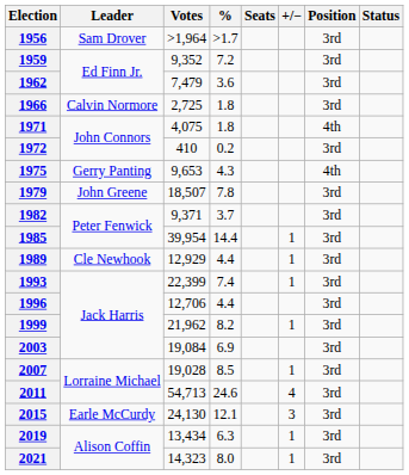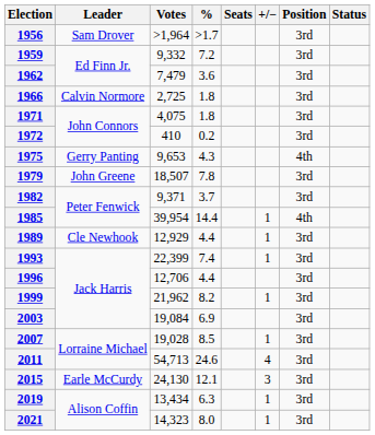 <table class=wikitable style="text-align: center;">
 <tr>
 <th>Election</th>
 <th>Leader</th>
 <th>Votes</th>
 <th>%</th>
 <th>Seats</th>
 <th>+/−</th>
 <th>Position</th>
 <th>Status</th>
 </tr>
 <tr>
 <th><a href='#'>1956</a></th>
 <td><a href='#'>Sam Drover</a></td>
 <td>>1,964</td>
 <td>>1.7</td>
 <td></td>
 <td></td>
 <td> 3rd</td>
 <td></td>
 </tr>
 <tr>
 <th><a href='#'>1959</a></th>
 <td rowspan=2><a href='#'>Ed Finn Jr.</a></td>
-<td>9,352</td>
+<td>9,332</td>
 <td>7.2</td>
 <td></td>
 <td></td>
 <td> 3rd</td>
 <td></td>
 </tr>
 <tr>
 <th><a href='#'>1962</a></th>
 <td>7,479</td>
 <td>3.6</td>
 <td></td>
 <td></td>
 <td> 3rd</td>
 <td></td>
 </tr>
 <tr>
 <th><a href='#'>1966</a></th>
 <td><a href='#'>Calvin Normore</a></td>
 <td>2,725</td>
 <td>1.8</td>
 <td></td>
 <td></td>
 <td> 3rd</td>
 <td></td>
 </tr>
 <tr>
 <th><a href='#'>1971</a></th>
 <td rowspan=2><a href='#'>John Connors</a></td>
 <td>4,075</td>
 <td>1.8</td>
 <td></td>
 <td></td>
-<td> 4th</td>
+<td> 3rd</td>
 <td></td>
 </tr>
 <tr>
 <th><a href='#'>1972</a></th>
 <td>410</td>
 <td>0.2</td>
 <td></td>
 <td></td>
 <td> 3rd</td>
 <td></td>
 </tr>
 <tr>
 <th><a href='#'>1975</a></th>
 <td><a href='#'>Gerry Panting</a></td>
 <td>9,653</td>
 <td>4.3</td>
 <td></td>
 <td></td>
 <td> 4th</td>
 <td></td>
 </tr>
 <tr>
 <th><a href='#'>1979</a></th>
 <td><a href='#'>John Greene</a></td>
 <td>18,507</td>
 <td>7.8</td>
 <td></td>
 <td></td>
 <td> 3rd</td>
 <td></td>
 </tr>
 <tr>
 <th><a href='#'>1982</a></th>
 <td rowspan=2><a href='#'>Peter Fenwick</a></td>
 <td>9,371</td>
 <td>3.7</td>
 <td></td>
 <td></td>
 <td> 3rd</td>
 <td></td>
 </tr>
 <tr>
 <th><a href='#'>1985</a></th>
 <td>39,954</td>
 <td>14.4</td>
 <td></td>
 <td> 1</td>
-<td> 3rd</td>
+<td> 4th</td>
 <td></td>
 </tr>
 <tr>
 <th><a href='#'>1989</a></th>
 <td><a href='#'>Cle Newhook</a></td>
 <td>12,929</td>
 <td>4.4</td>
 <td></td>
 <td> 1</td>
 <td> 3rd</td>
 <td></td>
 </tr>
 <tr>
 <th><a href='#'>1993</a></th>
 <td rowspan=4><a href='#'>Jack Harris</a></td>
 <td>22,399</td>
 <td>7.4</td>
 <td></td>
 <td> 1</td>
 <td> 3rd</td>
 <td></td>
 </tr>
 <tr>
 <th><a href='#'>1996</a></th>
 <td>12,706</td>
 <td>4.4</td>
 <td></td>
 <td></td>
 <td> 3rd</td>
 <td></td>
 </tr>
 <tr>
 <th><a href='#'>1999</a></th>
 <td>21,962</td>
 <td>8.2</td>
 <td></td>
 <td> 1</td>
 <td> 3rd</td>
 <td></td>
 </tr>
 <tr>
 <th><a href='#'>2003</a></th>
 <td>19,084</td>
 <td>6.9</td>
 <td></td>
 <td></td>
 <td> 3rd</td>
 <td></td>
 </tr>
 <tr>
 <th><a href='#'>2007</a></th>
 <td rowspan=2><a href='#'>Lorraine Michael</a></td>
 <td>19,028</td>
 <td>8.5</td>
 <td></td>
 <td> 1</td>
 <td> 3rd</td>
 <td></td>
 </tr>
 <tr>
 <th><a href='#'>2011</a></th>
 <td>54,713</td>
 <td>24.6</td>
 <td></td>
 <td> 4</td>
 <td> 3rd</td>
 <td></td>
 </tr>
 <tr>
 <th><a href='#'>2015</a></th>
 <td><a href='#'>Earle McCurdy</a></td>
 <td>24,130</td>
 <td>12.1</td>
 <td></td>
 <td> 3</td>
 <td> 3rd</td>
 <td></td>
 </tr>
 <tr>
 <th><a href='#'>2019</a></th>
 <td rowspan=2><a href='#'>Alison Coffin</a></td>
 <td>13,434</td>
 <td>6.3</td>
 <td></td>
 <td> 1</td>
 <td> 3rd</td>
 <td></td>
 </tr>
 <tr>
 <th><a href='#'>2021</a></th>
 <td>14,323</td>
 <td>8.0</td>
 <td></td>
 <td> 1</td>
 <td> 3rd</td>
 <td></td>
 </tr>
 </table>
